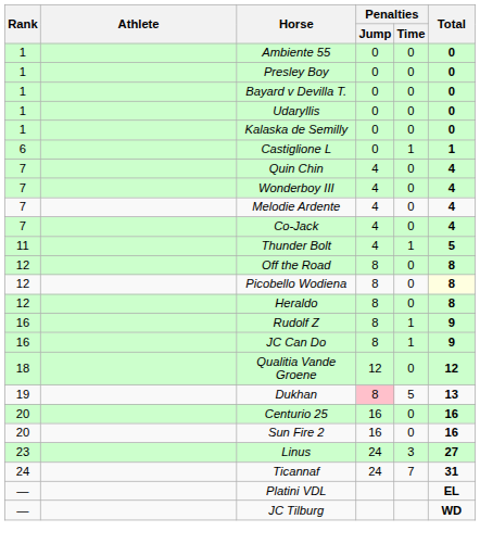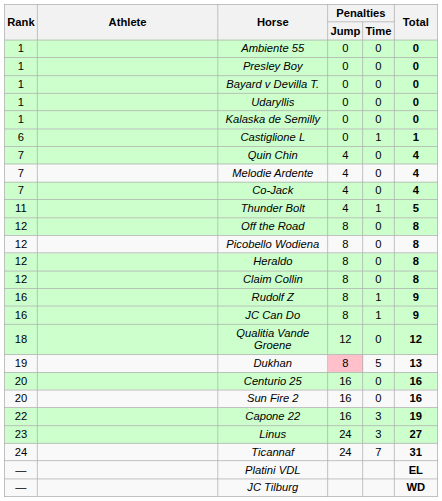 <table class="wikitable" style="text-align:center">
 <tr>
 <th rowspan=2 width=40>Rank</th>
 <th rowspan=2 width=250>Athlete</th>
 <th rowspan=2 width=150>Horse</th>
 <th colspan=2>Penalties</th>
 <th rowspan=2 width=55>Total</th>
 </tr>
 <tr>
 <th width=35>Jump</th>
 <th width=35>Time</th>
 </tr>
 <tr bgcolor="ccffcc">
 <td>1</td>
 <td align=left></td>
 <td><em>Ambiente 55</em></td>
 <td>0</td>
 <td>0</td>
 <td><strong>0</strong></td>
 </tr>
 <tr bgcolor="ccffcc">
 <td>1</td>
 <td align=left></td>
 <td><em>Presley Boy</em></td>
 <td>0</td>
 <td>0</td>
 <td><strong>0</strong></td>
 </tr>
 <tr bgcolor="ccffcc">
 <td>1</td>
 <td align=left></td>
 <td><em>Bayard v Devilla T.</em></td>
 <td>0</td>
 <td>0</td>
 <td><strong>0</strong></td>
 </tr>
 <tr bgcolor="ccffcc">
 <td>1</td>
 <td align=left></td>
 <td><em>Udaryllis</em></td>
 <td>0</td>
 <td>0</td>
 <td><strong>0</strong></td>
 </tr>
 <tr bgcolor="ccffcc">
 <td>1</td>
 <td align=left></td>
 <td><em>Kalaska de Semilly</em></td>
 <td>0</td>
 <td>0</td>
 <td><strong>0</strong></td>
 </tr>
 <tr bgcolor="ccffcc">
 <td>6</td>
 <td align=left></td>
 <td><em>Castiglione L</em></td>
 <td>0</td>
 <td>1</td>
 <td><strong>1</strong></td>
 </tr>
 <tr bgcolor="ccffcc">
 <td>7</td>
 <td align=left></td>
 <td><em>Quin Chin</em></td>
 <td>4</td>
 <td>0</td>
 <td><strong>4</strong></td>
 </tr>
-<tr bgcolor="ccffcc">
-<td>7</td>
-<td align=left></td>
-<td><em>Wonderboy III</em></td>
-<td>4</td>
-<td>0</td>
-<td><strong>4</strong></td>
-</tr>
 <tr>
 <td>7</td>
 <td align=left></td>
 <td><em>Melodie Ardente</em></td>
 <td>4</td>
 <td>0</td>
 <td><strong>4</strong></td>
 </tr>
 <tr bgcolor="ccffcc">
 <td>7</td>
 <td align=left></td>
 <td><em>Co-Jack</em></td>
 <td>4</td>
 <td>0</td>
 <td><strong>4</strong></td>
 </tr>
 <tr bgcolor="ccffcc">
 <td>11</td>
 <td align=left></td>
 <td><em>Thunder Bolt</em></td>
 <td>4</td>
 <td>1</td>
 <td><strong>5</strong></td>
 </tr>
 <tr bgcolor="ccffcc">
 <td>12</td>
 <td align=left></td>
 <td><em>Off the Road</em></td>
 <td>8</td>
 <td>0</td>
 <td><strong>8</strong></td>
 </tr>
 <tr>
 <td>12</td>
 <td align=left></td>
 <td><em>Picobello Wodiena</em></td>
 <td>8</td>
 <td>0</td>
-<td style="background: lightyellow;"><strong>8</strong></td>
+<td><strong>8</strong></td>
 </tr>
 <tr bgcolor="ccffcc">
 <td>12</td>
 <td align=left></td>
 <td><em>Heraldo</em></td>
+<td>8</td>
+<td>0</td>
+<td><strong>8</strong></td>
+</tr>
+<tr bgcolor="ccffcc">
+<td>12</td>
+<td align=left></td>
+<td><em>Claim Collin</em></td>
 <td>8</td>
 <td>0</td>
 <td><strong>8</strong></td>
 </tr>
 <tr bgcolor="ccffcc">
 <td>16</td>
 <td align=left></td>
 <td><em>Rudolf Z</em></td>
 <td>8</td>
 <td>1</td>
 <td><strong>9</strong></td>
 </tr>
 <tr bgcolor="ccffcc">
 <td>16</td>
 <td align=left></td>
 <td><em>JC Can Do</em></td>
 <td>8</td>
 <td>1</td>
 <td><strong>9</strong></td>
 </tr>
 <tr bgcolor="ccffcc">
 <td>18</td>
 <td align=left></td>
 <td><em>Qualitia Vande Groene</em></td>
 <td>12</td>
 <td>0</td>
 <td><strong>12</strong></td>
 </tr>
 <tr>
 <td>19</td>
 <td align=left></td>
 <td><em>Dukhan</em></td>
 <td style="background: pink;">8</td>
 <td>5</td>
 <td><strong>13</strong></td>
 </tr>
 <tr bgcolor="ccffcc">
 <td>20</td>
 <td align=left></td>
 <td><em>Centurio 25</em></td>
 <td>16</td>
 <td>0</td>
 <td><strong>16</strong></td>
 </tr>
 <tr>
 <td>20</td>
 <td align=left></td>
 <td><em>Sun Fire 2</em></td>
 <td>16</td>
 <td>0</td>
 <td><strong>16</strong></td>
 </tr>
 <tr bgcolor="ccffcc">
+<td>22</td>
+<td align=left></td>
+<td><em>Capone 22</em></td>
+<td>16</td>
+<td>3</td>
+<td><strong>19</strong></td>
+</tr>
+<tr bgcolor="ccffcc">
 <td>23 </td>
 <td align=left></td>
 <td><em>Linus</em></td>
 <td>24</td>
 <td>3</td>
 <td><strong>27</strong></td>
 </tr>
 <tr>
 <td>24</td>
 <td align=left></td>
 <td><em>Ticannaf</em></td>
 <td>24</td>
 <td>7</td>
 <td><strong>31</strong></td>
 </tr>
 <tr>
 <td>—</td>
 <td align=left></td>
 <td><em>Platini VDL</em></td>
 <td></td>
 <td></td>
 <td><strong>EL</strong></td>
 </tr>
 <tr>
 <td>—</td>
 <td align=left></td>
 <td><em>JC Tilburg</em></td>
 <td></td>
 <td></td>
 <td><strong>WD</strong></td>
 </tr>
 </table>
